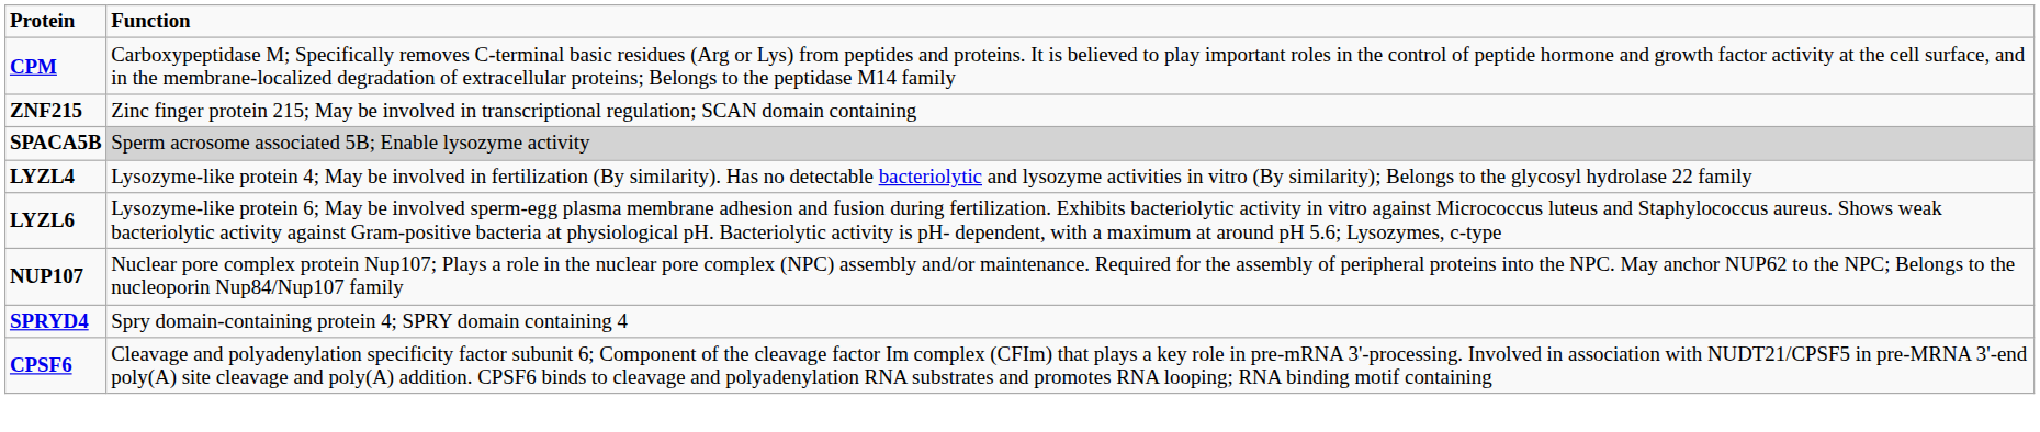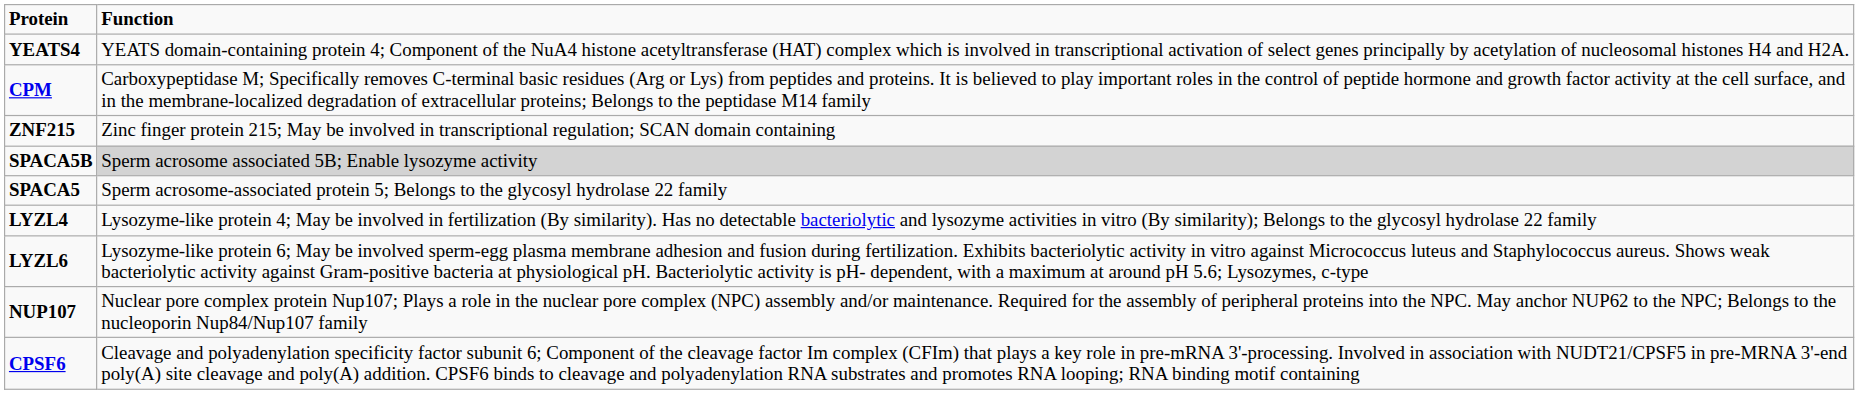 <table class="wikitable">
 <tr>
 <td><strong>Protein</strong></td>
 <td><strong>Function</strong></td>
+</tr>
+<tr>
+<td><strong>YEATS4</strong></td>
+<td>YEATS  domain-containing protein 4; Component of the NuA4 histone acetyltransferase (HAT) complex which is involved in transcriptional activation of select genes  principally by acetylation of nucleosomal histones H4 and H2A.</td>
 </tr>
 <tr>
 <td><strong><a href='#'>CPM</a></strong></td>
 <td>Carboxypeptidase  M; Specifically removes C-terminal basic residues (Arg or Lys) from peptides  and proteins. It is believed to play important roles in the control of  peptide hormone and growth factor activity at the cell surface, and in the  membrane-localized degradation of extracellular proteins; Belongs to the  peptidase M14 family</td>
 </tr>
 <tr>
 <td><strong>ZNF215</strong></td>
 <td>Zinc finger protein 215; May be involved in transcriptional regulation; SCAN  domain containing</td>
 </tr>
 <tr>
 <td><strong>SPACA5B</strong></td>
 <td style="background: lightgrey;">Sperm acrosome associated 5B; Enable lysozyme activity</td>
 </tr>
 <tr>
+<td><strong>SPACA5</strong></td>
+<td>Sperm acrosome-associated protein 5; Belongs to the glycosyl hydrolase 22 family</td>
+</tr>
+<tr>
 <td><strong>LYZL4</strong></td>
 <td>Lysozyme-like protein 4; May be involved in fertilization (By similarity). Has no  detectable <a href='#'>bacteriolytic</a> and lysozyme activities in vitro (By similarity);  Belongs to the glycosyl hydrolase 22 family</td>
 </tr>
 <tr>
 <td><strong>LYZL6</strong></td>
 <td>Lysozyme-like protein 6; May be involved sperm-egg plasma membrane adhesion and fusion  during fertilization. Exhibits bacteriolytic activity in vitro against  Micrococcus luteus and Staphylococcus aureus. Shows weak bacteriolytic  activity against Gram-positive bacteria at physiological pH. Bacteriolytic  activity is pH- dependent, with a maximum at around pH 5.6; Lysozymes, c-type</td>
 </tr>
 <tr>
 <td><strong>NUP107</strong></td>
 <td>Nuclear pore complex protein Nup107; Plays a role in the nuclear pore complex (NPC)  assembly and/or maintenance. Required for the assembly of peripheral proteins  into the NPC. May anchor NUP62 to the NPC; Belongs to the nucleoporin  Nup84/Nup107 family</td>
 </tr>
 <tr>
-<td><strong><a href='#'>SPRYD4</a></strong></td>
-<td>Spry domain-containing protein 4; SPRY domain containing 4</td>
-</tr>
-<tr>
 <td><strong><a href='#'>CPSF6</a></strong></td>
 <td>Cleavage  and polyadenylation specificity factor subunit 6; Component of the cleavage  factor Im complex (CFIm) that plays a key role in pre-mRNA 3'-processing.  Involved in association with NUDT21/CPSF5 in pre-MRNA 3'-end poly(A) site  cleavage and poly(A) addition. CPSF6 binds to cleavage and polyadenylation RNA substrates and promotes RNA looping; RNA binding motif containing</td>
 </tr>
 </table>
